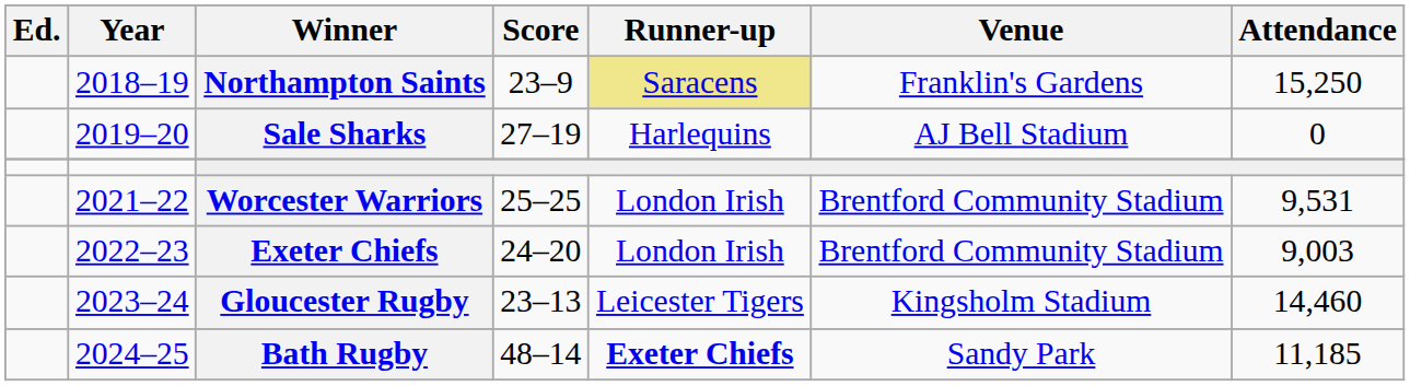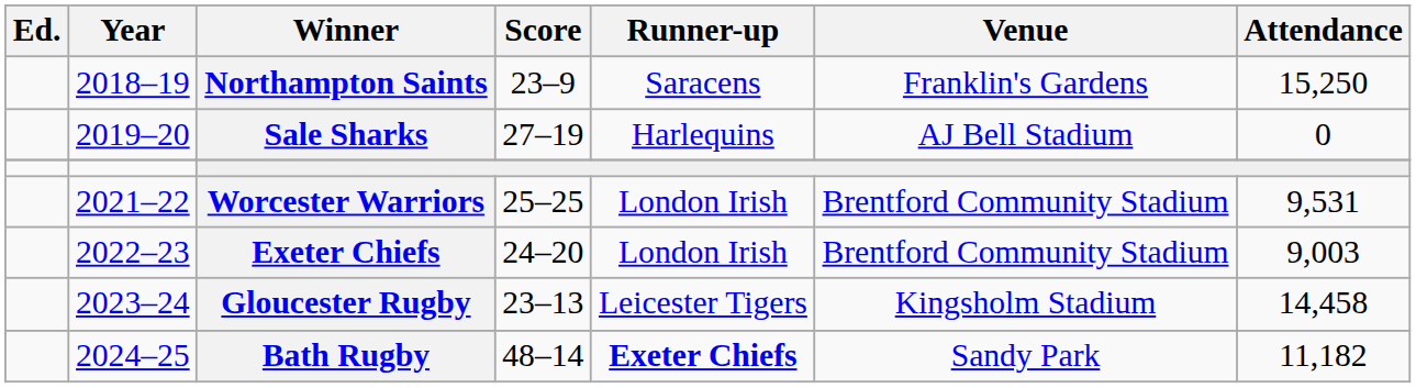 <table class="wikitable">
 <tr>
 <th width= px>Ed.</th>
 <th width= px>Year</th>
 <th width= px>Winner</th>
 <th width= px>Score</th>
 <th width= px>Runner-up</th>
 <th width= px>Venue</th>
 <th width= px>Attendance</th>
 </tr>
 <tr>
 <td></td>
 <td align=center><a href='#'>2018–19</a></td>
 <th scope=row><a href='#'>Northampton Saints</a></th>
 <td align=center>23–9</td>
-<td align=center style="background: khaki;"><a href='#'>Saracens</a></td>
+<td align=center><a href='#'>Saracens</a></td>
 <td align=center><a href='#'>Franklin's Gardens</a></td>
 <td align=center>15,250</td>
 </tr>
 <tr>
 <td></td>
 <td align=center><a href='#'>2019–20</a></td>
 <th scope=row><a href='#'>Sale Sharks</a></th>
 <td align=center>27–19</td>
 <td align=center><a href='#'>Harlequins</a></td>
 <td align=center><a href='#'>AJ Bell Stadium</a></td>
 <td align=center>0</td>
 </tr>
 <tr>
 </tr>
 <tr>
 <td></td>
 <td align=center></td>
 <td colspan=6 style=background:#efefef></td>
 </tr>
 <tr>
 <td></td>
 <td align=center><a href='#'>2021–22</a></td>
 <th scope=row><a href='#'>Worcester Warriors</a></th>
 <td align=center>25–25 </td>
 <td align=center><a href='#'>London Irish</a></td>
 <td align=center><a href='#'>Brentford Community Stadium</a></td>
 <td align=center>9,531</td>
 </tr>
 <tr>
 <td></td>
 <td align=center><a href='#'>2022–23</a></td>
 <th scope=row><a href='#'>Exeter Chiefs</a></th>
 <td align=center>24–20 </td>
 <td align=center><a href='#'>London Irish</a></td>
 <td align=center><a href='#'>Brentford Community Stadium</a></td>
 <td align=center>9,003</td>
 </tr>
 <tr>
 <td></td>
 <td align=center><a href='#'>2023–24</a></td>
 <th scope=row><a href='#'>Gloucester Rugby</a></th>
 <td align=center>23–13</td>
 <td align=center><a href='#'>Leicester Tigers</a></td>
 <td align=center><a href='#'>Kingsholm Stadium</a></td>
-<td align=center>14,460</td>
+<td align=center>14,458</td>
 </tr>
 <tr>
 <td></td>
 <td align=center><a href='#'>2024–25</a></td>
 <th scope=row><a href='#'>Bath Rugby</a></th>
 <td align=center>48–14</td>
 <td align=center><strong><a href='#'>Exeter Chiefs</a></strong></td>
 <td align=center><a href='#'>Sandy Park</a></td>
-<td align=center>11,185</td>
+<td align=center>11,182</td>
 </tr>
 </table>
